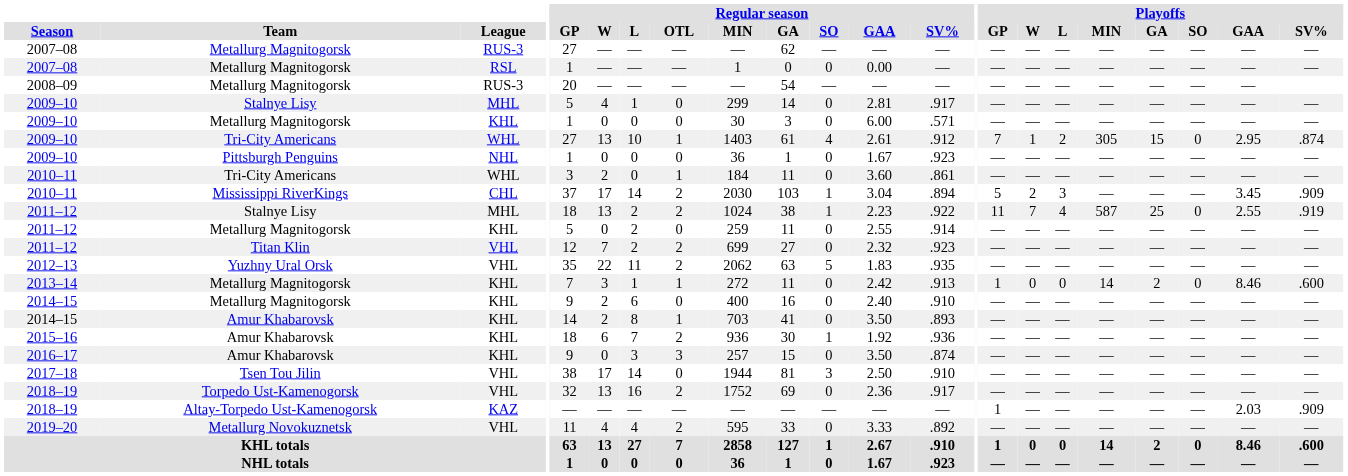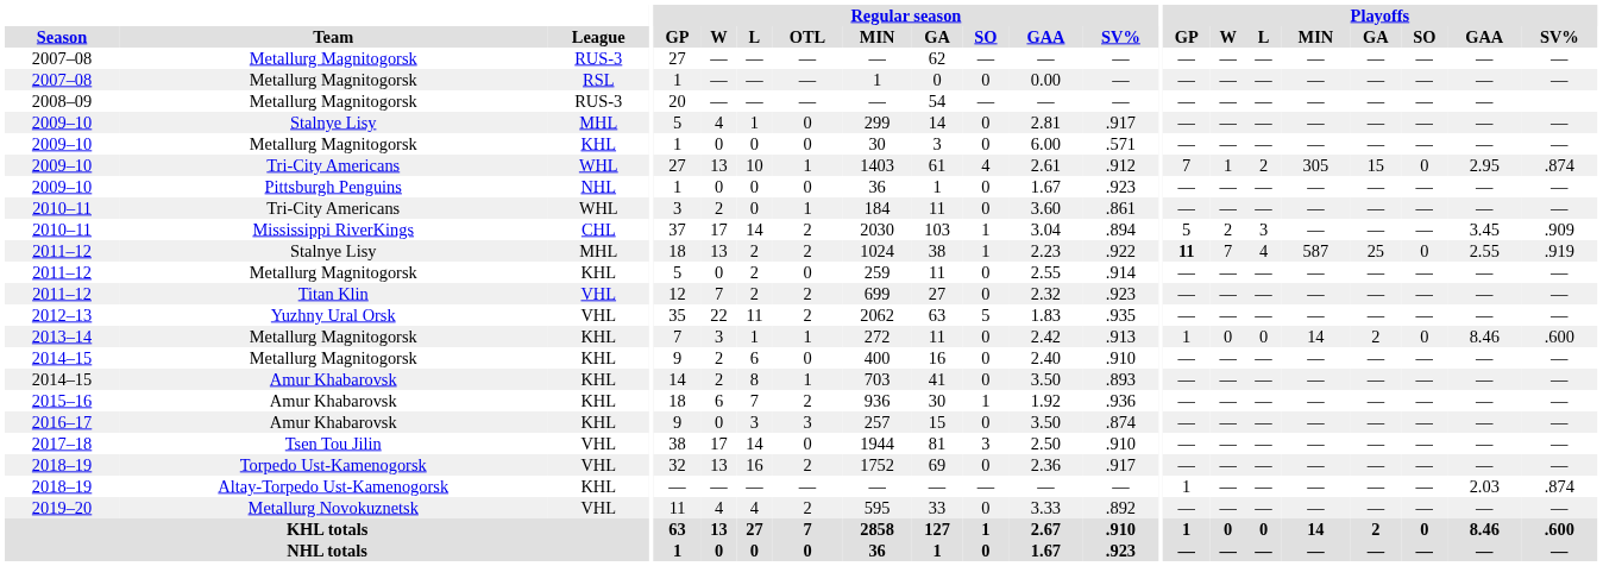 <table border="0" cellpadding="1" cellspacing="0" style="width:75%; text-align:center;">
 <tr bgcolor="#e0e0e0">
 <th colspan="3" bgcolor="#ffffff"></th>
 <th rowspan="99" bgcolor="#ffffff"></th>
 <th colspan="9" bgcolor="#e0e0e0"><a href='#'>Regular season</a></th>
 <th rowspan="99" bgcolor="#ffffff"></th>
 <th colspan="8" bgcolor="#e0e0e0"><a href='#'>Playoffs</a></th>
 </tr>
 <tr bgcolor="#e0e0e0">
 <th><a href='#'>Season</a></th>
 <th>Team</th>
 <th>League</th>
 <th>GP</th>
 <th>W</th>
 <th>L</th>
 <th>OTL</th>
 <th>MIN</th>
 <th>GA</th>
 <th><a href='#'>SO</a></th>
 <th><a href='#'>GAA</a></th>
 <th><a href='#'>SV%</a></th>
 <th>GP</th>
 <th>W</th>
 <th>L</th>
 <th>MIN</th>
 <th>GA</th>
 <th>SO</th>
 <th>GAA</th>
 <th>SV%</th>
 </tr>
 <tr>
 <td>2007–08</td>
 <td><a href='#'>Metallurg Magnitogorsk</a></td>
 <td><a href='#'>RUS-3</a></td>
 <td>27</td>
 <td>—</td>
 <td>—</td>
 <td>—</td>
 <td>—</td>
 <td>62</td>
 <td>—</td>
 <td>—</td>
 <td>—</td>
 <td>—</td>
 <td>—</td>
 <td>—</td>
 <td>—</td>
 <td>—</td>
 <td>—</td>
 <td>—</td>
 <td>—</td>
 </tr>
 <tr bgcolor="#f0f0f0">
 <td><a href='#'>2007–08</a></td>
 <td>Metallurg Magnitogorsk</td>
 <td><a href='#'>RSL</a></td>
 <td>1</td>
 <td>—</td>
 <td>—</td>
 <td>—</td>
 <td>1</td>
 <td>0</td>
 <td>0</td>
 <td>0.00</td>
 <td>—</td>
 <td>—</td>
 <td>—</td>
 <td>—</td>
 <td>—</td>
 <td>—</td>
 <td>—</td>
 <td>—</td>
 <td>—</td>
 </tr>
 <tr>
 <td>2008–09</td>
 <td>Metallurg Magnitogorsk</td>
 <td>RUS-3</td>
 <td>20</td>
 <td>—</td>
 <td>—</td>
 <td>—</td>
 <td>—</td>
 <td>54</td>
 <td>—</td>
 <td>—</td>
 <td>—</td>
 <td>—</td>
 <td>—</td>
 <td>—</td>
 <td>—</td>
 <td>—</td>
 <td>—</td>
 <td>—</td>
 </tr>
 <tr bgcolor="#f0f0f0">
 <td><a href='#'>2009–10</a></td>
 <td><a href='#'>Stalnye Lisy</a></td>
 <td><a href='#'>MHL</a></td>
 <td>5</td>
 <td>4</td>
 <td>1</td>
 <td>0</td>
 <td>299</td>
 <td>14</td>
 <td>0</td>
 <td>2.81</td>
 <td>.917</td>
 <td>—</td>
 <td>—</td>
 <td>—</td>
 <td>—</td>
 <td>—</td>
 <td>—</td>
 <td>—</td>
 <td>—</td>
 </tr>
 <tr>
 <td><a href='#'>2009–10</a></td>
 <td>Metallurg Magnitogorsk</td>
 <td><a href='#'>KHL</a></td>
 <td>1</td>
 <td>0</td>
 <td>0</td>
 <td>0</td>
 <td>30</td>
 <td>3</td>
 <td>0</td>
 <td>6.00</td>
 <td>.571</td>
 <td>—</td>
 <td>—</td>
 <td>—</td>
 <td>—</td>
 <td>—</td>
 <td>—</td>
 <td>—</td>
 <td>—</td>
 </tr>
 <tr bgcolor="#f0f0f0">
 <td><a href='#'>2009–10</a></td>
 <td><a href='#'>Tri-City Americans</a></td>
 <td><a href='#'>WHL</a></td>
 <td>27</td>
 <td>13</td>
 <td>10</td>
 <td>1</td>
 <td>1403</td>
 <td>61</td>
 <td>4</td>
 <td>2.61</td>
 <td>.912</td>
 <td>7</td>
 <td>1</td>
 <td>2</td>
 <td>305</td>
 <td>15</td>
 <td>0</td>
 <td>2.95</td>
 <td>.874</td>
 </tr>
 <tr>
 <td><a href='#'>2009–10</a></td>
 <td><a href='#'>Pittsburgh Penguins</a></td>
 <td><a href='#'>NHL</a></td>
 <td>1</td>
 <td>0</td>
 <td>0</td>
 <td>0</td>
 <td>36</td>
 <td>1</td>
 <td>0</td>
 <td>1.67</td>
 <td>.923</td>
 <td>—</td>
 <td>—</td>
 <td>—</td>
 <td>—</td>
 <td>—</td>
 <td>—</td>
 <td>—</td>
 <td>—</td>
 </tr>
 <tr bgcolor="#f0f0f0">
 <td><a href='#'>2010–11</a></td>
 <td>Tri-City Americans</td>
 <td>WHL</td>
 <td>3</td>
 <td>2</td>
 <td>0</td>
 <td>1</td>
 <td>184</td>
 <td>11</td>
 <td>0</td>
 <td>3.60</td>
 <td>.861</td>
 <td>—</td>
 <td>—</td>
 <td>—</td>
 <td>—</td>
 <td>—</td>
 <td>—</td>
 <td>—</td>
 <td>—</td>
 </tr>
 <tr>
 <td><a href='#'>2010–11</a></td>
 <td><a href='#'>Mississippi RiverKings</a></td>
 <td><a href='#'>CHL</a></td>
 <td>37</td>
 <td>17</td>
 <td>14</td>
 <td>2</td>
 <td>2030</td>
 <td>103</td>
 <td>1</td>
 <td>3.04</td>
 <td>.894</td>
 <td>5</td>
 <td>2</td>
 <td>3</td>
 <td>—</td>
 <td>—</td>
 <td>—</td>
 <td>3.45</td>
 <td>.909</td>
 </tr>
 <tr bgcolor="#f0f0f0">
 <td><a href='#'>2011–12</a></td>
 <td>Stalnye Lisy</td>
 <td>MHL</td>
 <td>18</td>
 <td>13</td>
 <td>2</td>
 <td>2</td>
 <td>1024</td>
 <td>38</td>
 <td>1</td>
 <td>2.23</td>
 <td>.922</td>
-<td>11</td>
+<td><strong>11</strong></td>
 <td>7</td>
 <td>4</td>
 <td>587</td>
 <td>25</td>
 <td>0</td>
 <td>2.55</td>
 <td>.919</td>
 </tr>
 <tr>
 <td><a href='#'>2011–12</a></td>
 <td>Metallurg Magnitogorsk</td>
 <td>KHL</td>
 <td>5</td>
 <td>0</td>
 <td>2</td>
 <td>0</td>
 <td>259</td>
 <td>11</td>
 <td>0</td>
 <td>2.55</td>
 <td>.914</td>
 <td>—</td>
 <td>—</td>
 <td>—</td>
 <td>—</td>
 <td>—</td>
 <td>—</td>
 <td>—</td>
 <td>—</td>
 </tr>
 <tr bgcolor="#f0f0f0">
 <td><a href='#'>2011–12</a></td>
 <td><a href='#'>Titan Klin</a></td>
 <td><a href='#'>VHL</a></td>
 <td>12</td>
 <td>7</td>
 <td>2</td>
 <td>2</td>
 <td>699</td>
 <td>27</td>
 <td>0</td>
 <td>2.32</td>
 <td>.923</td>
 <td>—</td>
 <td>—</td>
 <td>—</td>
 <td>—</td>
 <td>—</td>
 <td>—</td>
 <td>—</td>
 <td>—</td>
 </tr>
 <tr>
 <td><a href='#'>2012–13</a></td>
 <td><a href='#'>Yuzhny Ural Orsk</a></td>
 <td>VHL</td>
 <td>35</td>
 <td>22</td>
 <td>11</td>
 <td>2</td>
 <td>2062</td>
 <td>63</td>
 <td>5</td>
 <td>1.83</td>
 <td>.935</td>
 <td>—</td>
 <td>—</td>
 <td>—</td>
 <td>—</td>
 <td>—</td>
 <td>—</td>
 <td>—</td>
 <td>—</td>
 </tr>
 <tr bgcolor="#f0f0f0">
 <td><a href='#'>2013–14</a></td>
 <td>Metallurg Magnitogorsk</td>
 <td>KHL</td>
 <td>7</td>
 <td>3</td>
 <td>1</td>
 <td>1</td>
 <td>272</td>
 <td>11</td>
 <td>0</td>
 <td>2.42</td>
 <td>.913</td>
 <td>1</td>
 <td>0</td>
 <td>0</td>
 <td>14</td>
 <td>2</td>
 <td>0</td>
 <td>8.46</td>
 <td>.600</td>
 </tr>
 <tr>
 <td><a href='#'>2014–15</a></td>
 <td>Metallurg Magnitogorsk</td>
 <td>KHL</td>
 <td>9</td>
 <td>2</td>
 <td>6</td>
 <td>0</td>
 <td>400</td>
 <td>16</td>
 <td>0</td>
 <td>2.40</td>
 <td>.910</td>
 <td>—</td>
 <td>—</td>
 <td>—</td>
 <td>—</td>
 <td>—</td>
 <td>—</td>
 <td>—</td>
 <td>—</td>
 </tr>
 <tr bgcolor="#f0f0f0">
 <td>2014–15</td>
 <td><a href='#'>Amur Khabarovsk</a></td>
 <td>KHL</td>
 <td>14</td>
 <td>2</td>
 <td>8</td>
 <td>1</td>
 <td>703</td>
 <td>41</td>
 <td>0</td>
 <td>3.50</td>
 <td>.893</td>
 <td>—</td>
 <td>—</td>
 <td>—</td>
 <td>—</td>
 <td>—</td>
 <td>—</td>
 <td>—</td>
 <td>—</td>
 </tr>
 <tr>
 <td><a href='#'>2015–16</a></td>
 <td>Amur Khabarovsk</td>
 <td>KHL</td>
 <td>18</td>
 <td>6</td>
 <td>7</td>
 <td>2</td>
 <td>936</td>
 <td>30</td>
 <td>1</td>
 <td>1.92</td>
 <td>.936</td>
 <td>—</td>
 <td>—</td>
 <td>—</td>
 <td>—</td>
 <td>—</td>
 <td>—</td>
 <td>—</td>
 <td>—</td>
 </tr>
 <tr bgcolor="#f0f0f0">
 <td><a href='#'>2016–17</a></td>
 <td>Amur Khabarovsk</td>
 <td>KHL</td>
 <td>9</td>
 <td>0</td>
 <td>3</td>
 <td>3</td>
 <td>257</td>
 <td>15</td>
 <td>0</td>
 <td>3.50</td>
 <td>.874</td>
 <td>—</td>
 <td>—</td>
 <td>—</td>
 <td>—</td>
 <td>—</td>
 <td>—</td>
 <td>—</td>
 <td>—</td>
 </tr>
 <tr>
 <td><a href='#'>2017–18</a></td>
 <td><a href='#'>Tsen Tou Jilin</a></td>
 <td>VHL</td>
 <td>38</td>
 <td>17</td>
 <td>14</td>
 <td>0</td>
 <td>1944</td>
 <td>81</td>
 <td>3</td>
 <td>2.50</td>
 <td>.910</td>
 <td>—</td>
 <td>—</td>
 <td>—</td>
 <td>—</td>
 <td>—</td>
 <td>—</td>
 <td>—</td>
 <td>—</td>
 </tr>
 <tr bgcolor="#f0f0f0">
 <td><a href='#'>2018–19</a></td>
 <td><a href='#'>Torpedo Ust-Kamenogorsk</a></td>
 <td>VHL</td>
 <td>32</td>
 <td>13</td>
 <td>16</td>
 <td>2</td>
 <td>1752</td>
 <td>69</td>
 <td>0</td>
 <td>2.36</td>
 <td>.917</td>
 <td>—</td>
 <td>—</td>
 <td>—</td>
 <td>—</td>
 <td>—</td>
 <td>—</td>
 <td>—</td>
 <td>—</td>
 </tr>
 <tr>
 <td><a href='#'>2018–19</a></td>
 <td><a href='#'>Altay-Torpedo Ust-Kamenogorsk</a></td>
-<td><a href='#'>KAZ</a></td>
+<td>KHL</td>
 <td>—</td>
 <td>—</td>
 <td>—</td>
 <td>—</td>
 <td>—</td>
 <td>—</td>
 <td>—</td>
 <td>—</td>
 <td>—</td>
 <td>1</td>
 <td>—</td>
 <td>—</td>
 <td>—</td>
 <td>—</td>
 <td>—</td>
 <td>2.03</td>
-<td>.909</td>
+<td>.874</td>
 </tr>
 <tr bgcolor="#f0f0f0">
 <td><a href='#'>2019–20</a></td>
 <td><a href='#'>Metallurg Novokuznetsk</a></td>
 <td>VHL</td>
 <td>11</td>
 <td>4</td>
 <td>4</td>
 <td>2</td>
 <td>595</td>
 <td>33</td>
 <td>0</td>
 <td>3.33</td>
 <td>.892</td>
 <td>—</td>
 <td>—</td>
 <td>—</td>
 <td>—</td>
 <td>—</td>
 <td>—</td>
 <td>—</td>
 <td>—</td>
 </tr>
 <tr bgcolor="#e0e0e0">
 <th colspan="3">KHL totals</th>
 <th>63</th>
 <th>13</th>
 <th>27</th>
 <th>7</th>
 <th>2858</th>
 <th>127</th>
 <th>1</th>
 <th>2.67</th>
 <th>.910</th>
 <th>1</th>
 <th>0</th>
 <th>0</th>
 <th>14</th>
 <th>2</th>
 <th>0</th>
 <th>8.46</th>
 <th>.600</th>
 </tr>
 <tr bgcolor="#e0e0e0">
 <th colspan="3">NHL totals</th>
 <th>1</th>
 <th>0</th>
 <th>0</th>
 <th>0</th>
 <th>36</th>
 <th>1</th>
 <th>0</th>
 <th>1.67</th>
 <th>.923</th>
 <th>—</th>
 <th>—</th>
 <th>—</th>
 <th>—</th>
 <th>—</th>
 <th>—</th>
 <th>—</th>
 <th>—</th>
 </tr>
 </table>
